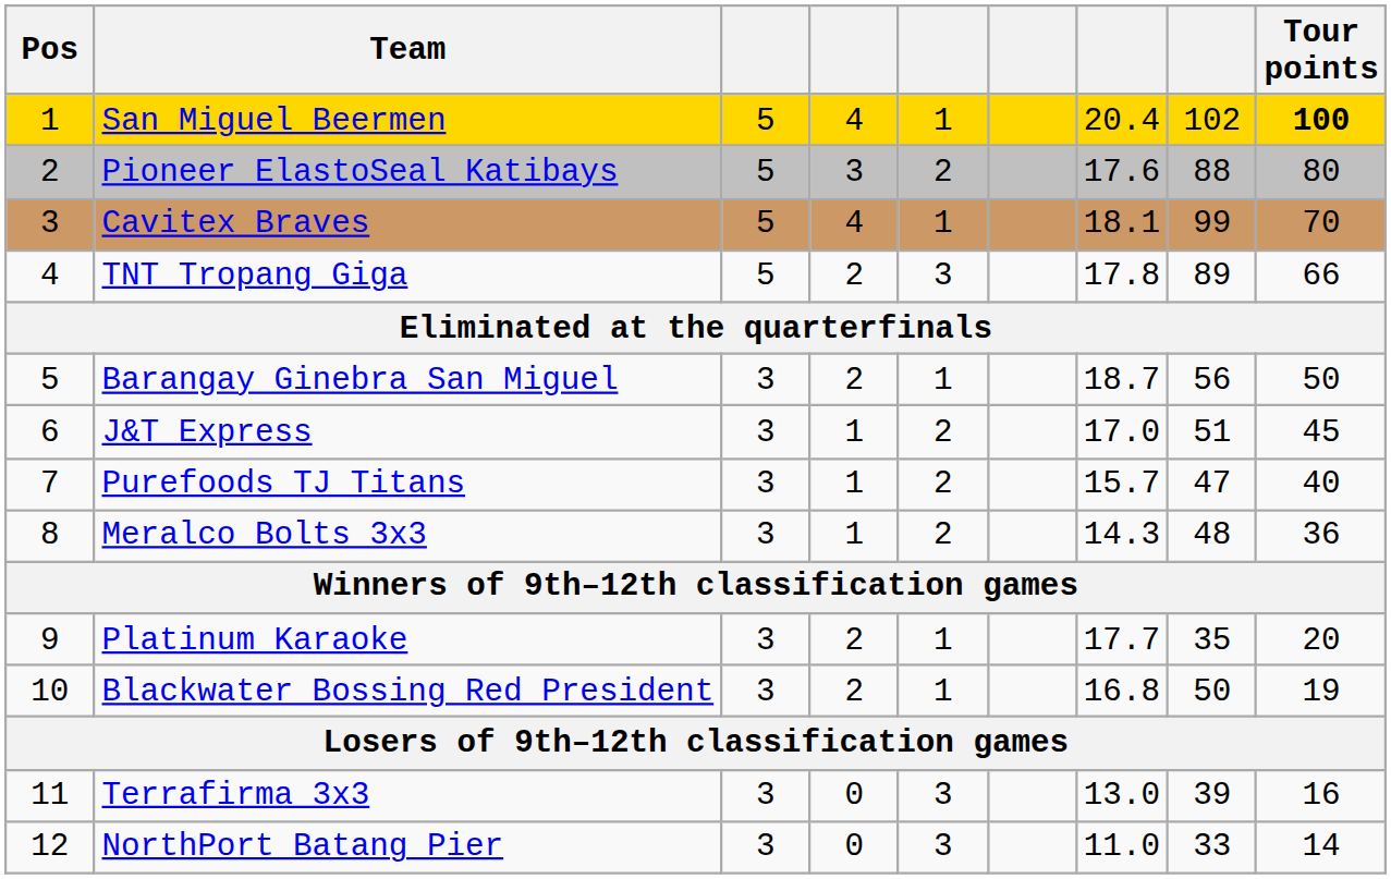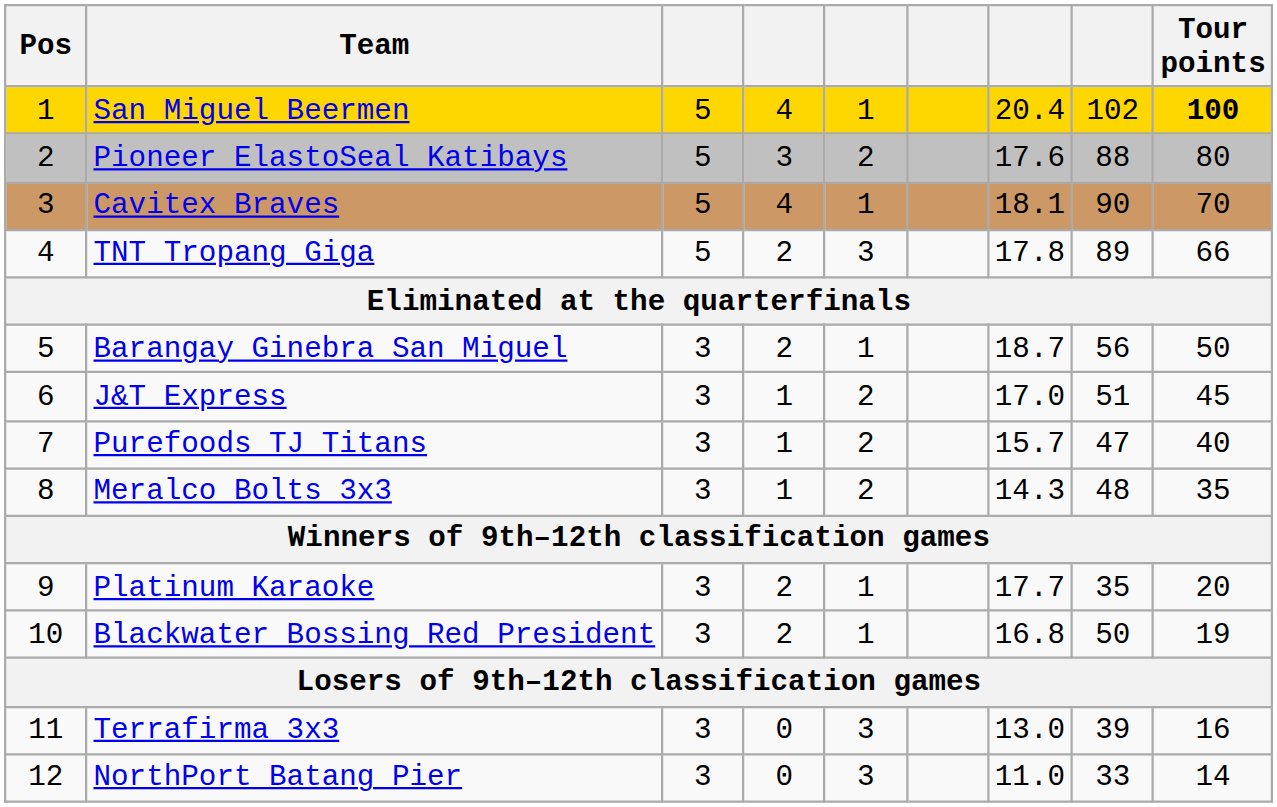 <table class="wikitable" style="text-align:center">
 <tr>
 <th width=30>Pos</th>
 <th width=180>Team</th>
 <th width=30></th>
 <th width=30></th>
 <th width=30></th>
 <th width=30></th>
 <th width=30></th>
 <th width=30></th>
 <th width=30>Tour points</th>
 </tr>
 <tr bgcolor=gold>
 <td>1</td>
 <td align=left><a href='#'>San Miguel Beermen</a></td>
 <td>5</td>
 <td>4</td>
 <td>1</td>
 <td></td>
 <td>20.4</td>
 <td>102</td>
 <td><strong>100</strong></td>
 </tr>
 <tr bgcolor=silver>
 <td>2</td>
 <td align=left><a href='#'>Pioneer ElastoSeal Katibays</a></td>
 <td>5</td>
 <td>3</td>
 <td>2</td>
 <td></td>
 <td>17.6</td>
 <td>88</td>
 <td>80</td>
 </tr>
 <tr bgcolor=cc9966>
 <td>3</td>
 <td align=left><a href='#'>Cavitex Braves</a></td>
 <td>5</td>
 <td>4</td>
 <td>1</td>
 <td></td>
 <td>18.1</td>
-<td>99</td>
+<td>90</td>
 <td>70</td>
 </tr>
 <tr>
 <td>4</td>
 <td align=left><a href='#'>TNT Tropang Giga</a></td>
 <td>5</td>
 <td>2</td>
 <td>3</td>
 <td></td>
 <td>17.8</td>
 <td>89</td>
 <td>66</td>
 </tr>
 <tr>
 <th colspan=9>Eliminated at the quarterfinals</th>
 </tr>
 <tr>
 <td>5</td>
 <td align=left><a href='#'>Barangay Ginebra San Miguel</a></td>
 <td>3</td>
 <td>2</td>
 <td>1</td>
 <td></td>
 <td>18.7</td>
 <td>56</td>
 <td>50</td>
 </tr>
 <tr>
 <td>6</td>
 <td align=left><a href='#'>J&T Express</a></td>
 <td>3</td>
 <td>1</td>
 <td>2</td>
 <td></td>
 <td>17.0</td>
 <td>51</td>
 <td>45</td>
 </tr>
 <tr>
 <td>7</td>
 <td align=left><a href='#'>Purefoods TJ Titans</a></td>
 <td>3</td>
 <td>1</td>
 <td>2</td>
 <td></td>
 <td>15.7</td>
 <td>47</td>
 <td>40</td>
 </tr>
 <tr>
 <td>8</td>
 <td align=left><a href='#'>Meralco Bolts 3x3</a></td>
 <td>3</td>
 <td>1</td>
 <td>2</td>
 <td></td>
 <td>14.3</td>
 <td>48</td>
-<td>36</td>
+<td>35</td>
 </tr>
 <tr>
 <th colspan=9>Winners of 9th–12th classification games</th>
 </tr>
 <tr>
 <td>9</td>
 <td align=left><a href='#'>Platinum Karaoke</a></td>
 <td>3</td>
 <td>2</td>
 <td>1</td>
 <td></td>
 <td>17.7</td>
 <td>35</td>
 <td>20</td>
 </tr>
 <tr>
 <td>10</td>
 <td align=left nowrap><a href='#'>Blackwater Bossing Red President</a></td>
 <td>3</td>
 <td>2</td>
 <td>1</td>
 <td></td>
 <td>16.8</td>
 <td>50</td>
 <td>19</td>
 </tr>
 <tr>
 <th colspan=9>Losers of 9th–12th classification games</th>
 </tr>
 <tr>
 <td>11</td>
 <td align=left><a href='#'>Terrafirma 3x3</a></td>
 <td>3</td>
 <td>0</td>
 <td>3</td>
 <td></td>
 <td>13.0</td>
 <td>39</td>
 <td>16</td>
 </tr>
 <tr>
 <td>12</td>
 <td align=left><a href='#'>NorthPort Batang Pier</a></td>
 <td>3</td>
 <td>0</td>
 <td>3</td>
 <td></td>
 <td>11.0</td>
 <td>33</td>
 <td>14</td>
 </tr>
 </table>
